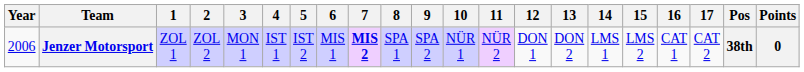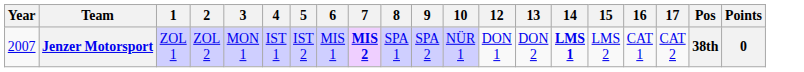 <table class="wikitable" style="text-align:center; font-size:85%">
 <tr>
 <th>Year</th>
 <th>Team</th>
 <th>1</th>
 <th>2</th>
 <th>3</th>
 <th>4</th>
 <th>5</th>
 <th>6</th>
 <th>7</th>
 <th>8</th>
 <th>9</th>
 <th>10</th>
-<th>11</th>
 <th>12</th>
 <th>13</th>
 <th>14</th>
 <th>15</th>
 <th>16</th>
 <th>17</th>
 <th>Pos</th>
 <th>Points</th>
 </tr>
 <tr>
-<td><a href='#'>2006</a></td>
+<td><a href='#'>2007</a></td>
 <th nowrap><a href='#'>Jenzer Motorsport</a></th>
 <td style="background:#CFCFFF;"><a href='#'>ZOL<br>1</a><br></td>
 <td style="background:#CFCFFF;"><a href='#'>ZOL<br>2</a><br></td>
 <td style="background:#CFCFFF;"><a href='#'>MON<br>1</a><br></td>
 <td style="background:#CFCFFF;"><a href='#'>IST<br>1</a><br></td>
 <td style="background:#CFCFFF;"><a href='#'>IST<br>2</a><br></td>
 <td style="background:#CFCFFF;"><a href='#'>MIS<br>1</a><br></td>
 <td style="background:#EFCFFF;"><strong><a href='#'>MIS<br>2</a><br></strong></td>
 <td style="background:#CFCFFF;"><a href='#'>SPA<br>1</a><br></td>
 <td style="background:#CFCFFF;"><a href='#'>SPA<br>2</a><br></td>
 <td style="background:#CFCFFF;"><a href='#'>NÜR<br>1</a><br></td>
-<td style="background:#EFCFFF;"><a href='#'>NÜR<br>2</a><br></td>
 <td><a href='#'>DON<br>1</a></td>
 <td><a href='#'>DON<br>2</a></td>
-<td><a href='#'>LMS<br>1</a></td>
+<td><strong><a href='#'>LMS<br>1</a></strong></td>
 <td><a href='#'>LMS<br>2</a></td>
 <td><a href='#'>CAT<br>1</a></td>
 <td><a href='#'>CAT<br>2</a></td>
 <th>38th</th>
 <th>0</th>
 </tr>
 </table>
